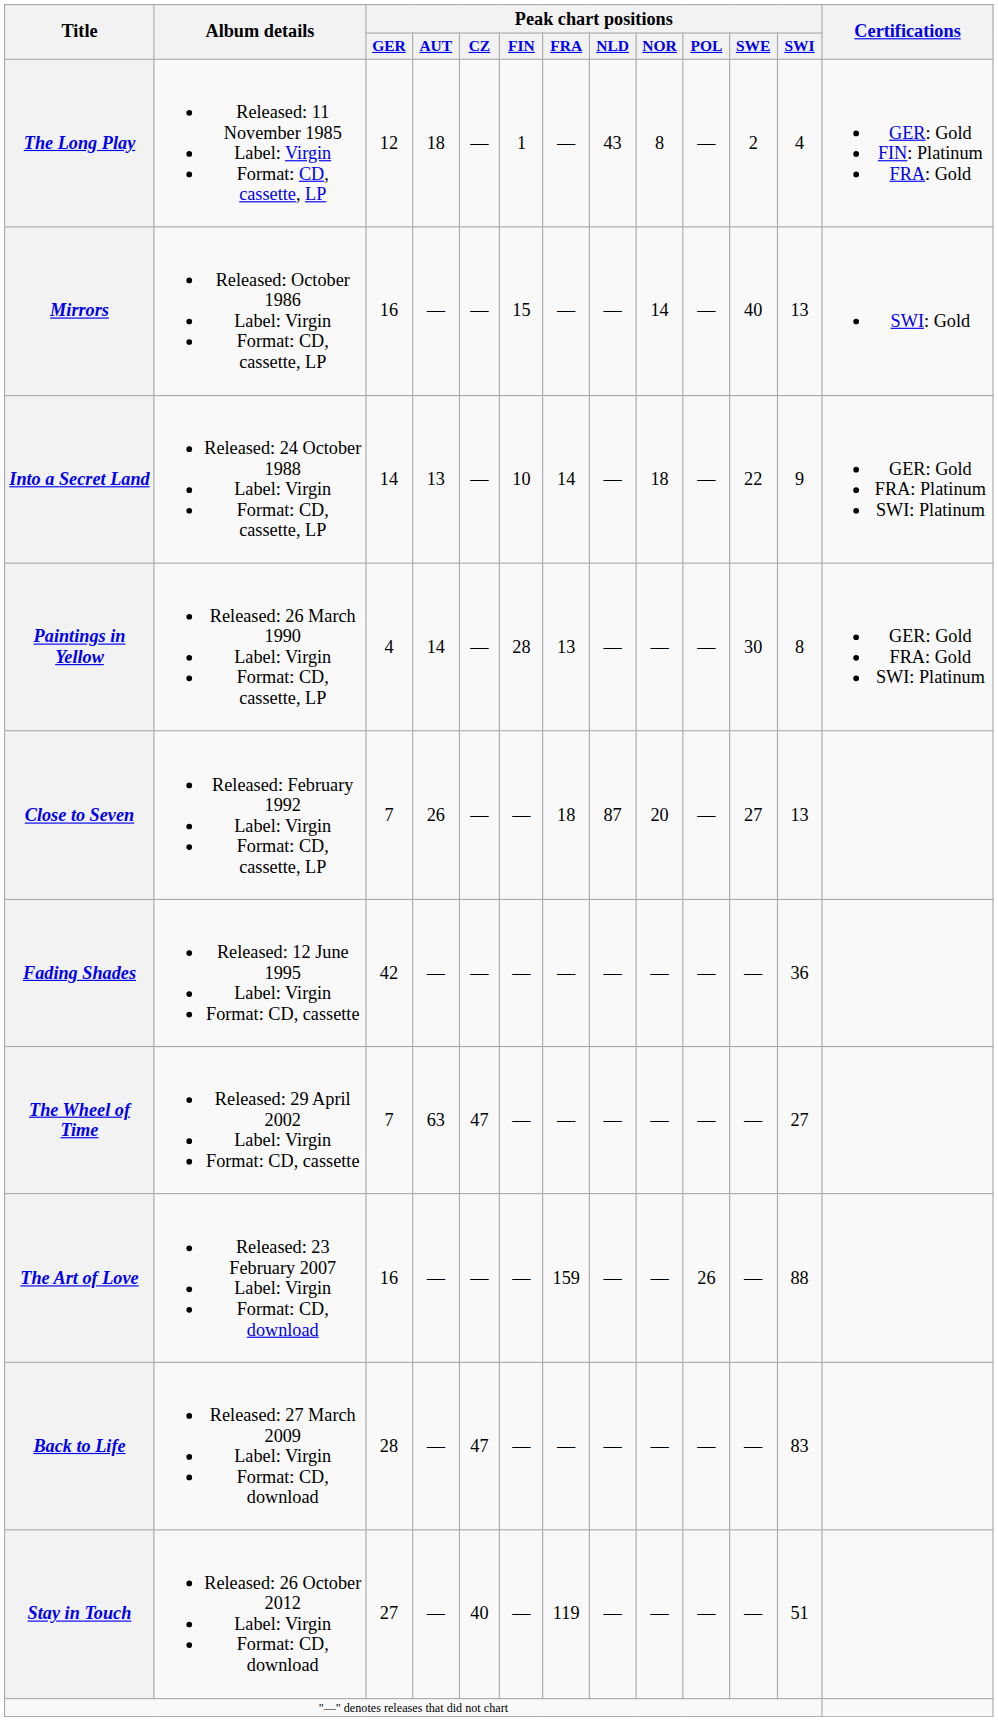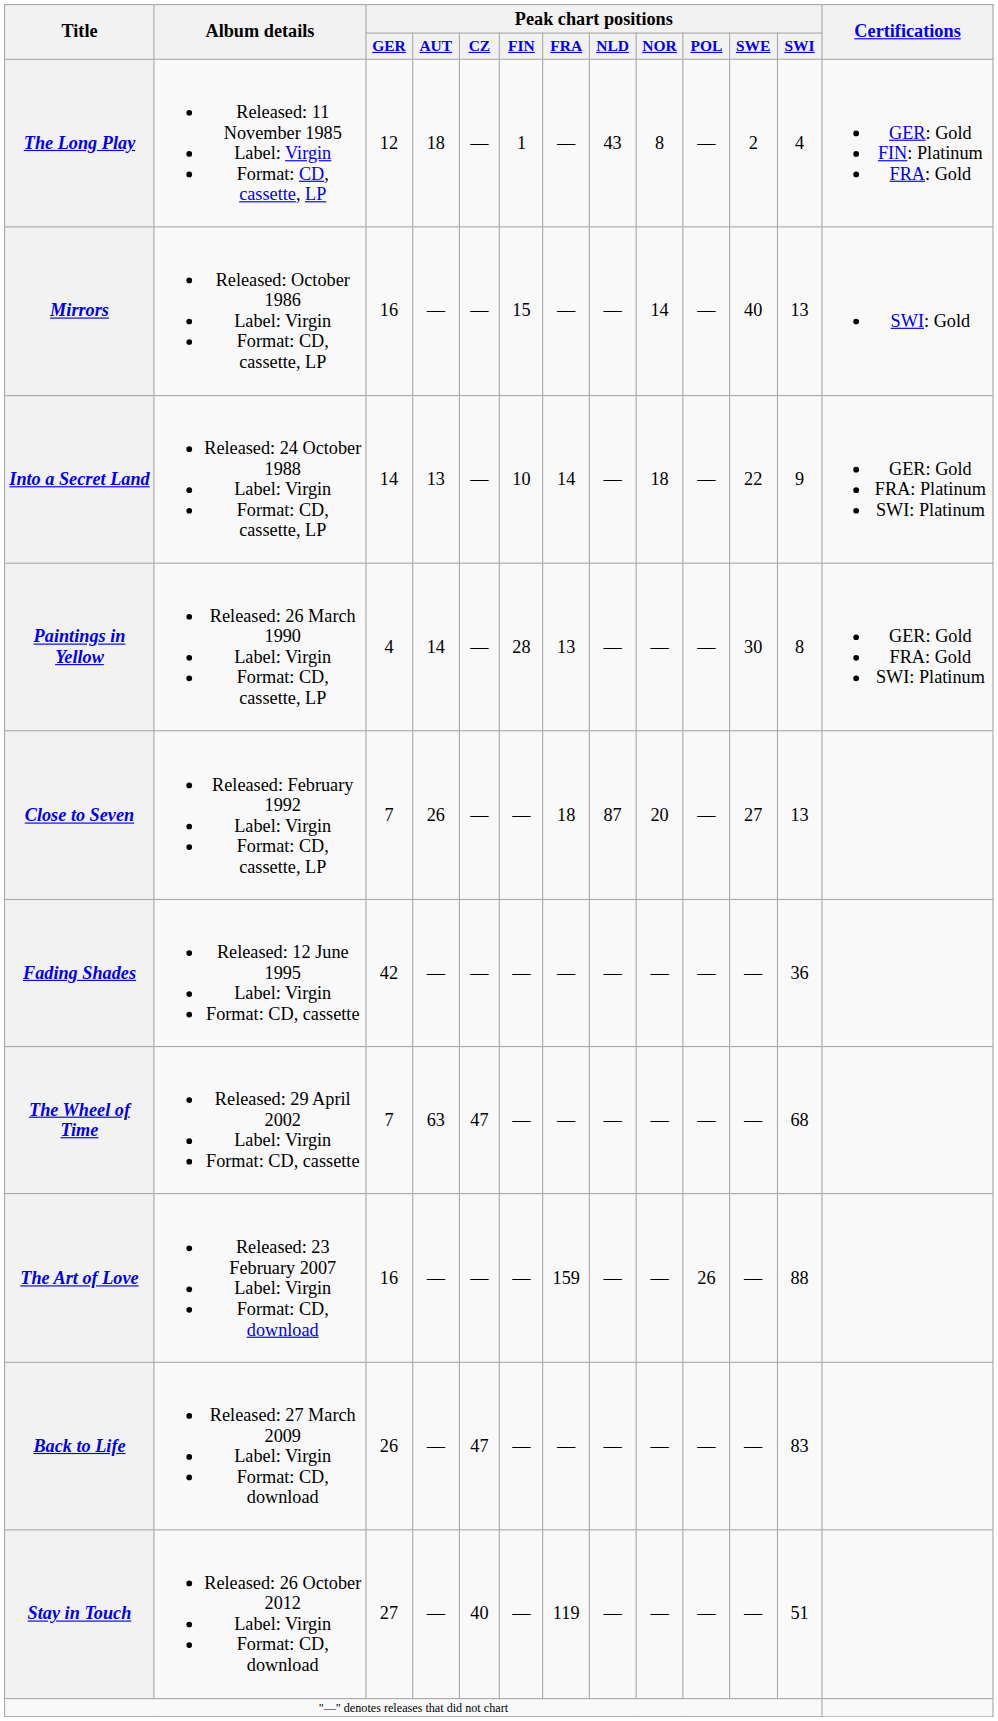 <table class="wikitable plainrowheaders" style="text-align:center;">
 <tr>
 <th scope="col" rowspan="2" style="width:12em;">Title</th>
 <th scope="col" rowspan="2" style="width:16em;">Album details</th>
 <th scope="col" colspan="10">Peak chart positions</th>
 <th scope="col" rowspan="2" style="width:12em;"><a href='#'>Certifications</a></th>
 </tr>
 <tr>
 <th scope="col" style="width:3em;font-size:85%;"><a href='#'>GER</a><br></th>
 <th scope="col" style="width:3em;font-size:85%;"><a href='#'>AUT</a><br></th>
 <th scope="col" style="width:3em;font-size:85%;"><a href='#'>CZ</a><br></th>
 <th scope="col" style="width:3em;font-size:85%;"><a href='#'>FIN</a><br></th>
 <th scope="col" style="width:3em;font-size:85%;"><a href='#'>FRA</a><br></th>
 <th scope="col" style="width:3em;font-size:85%;"><a href='#'>NLD</a><br></th>
 <th scope="col" style="width:3em;font-size:85%;"><a href='#'>NOR</a><br></th>
 <th scope="col" style="width:3em;font-size:85%;"><a href='#'>POL</a><br></th>
 <th scope="col" style="width:3em;font-size:85%;"><a href='#'>SWE</a><br></th>
 <th scope="col" style="width:3em;font-size:85%;"><a href='#'>SWI</a><br></th>
 </tr>
 <tr>
 <th scope="row"><em><a href='#'>The Long Play</a></em></th>
 <td><br><ul><li>Released: 11 November 1985</li><li>Label: <a href='#'>Virgin</a></li><li>Format: <a href='#'>CD</a>, <a href='#'>cassette</a>, <a href='#'>LP</a></li></ul></td>
 <td>12</td>
 <td>18</td>
 <td>—</td>
 <td>1</td>
 <td>—</td>
 <td>43</td>
 <td>8</td>
 <td>—</td>
 <td>2</td>
 <td>4</td>
 <td><br><ul><li><a href='#'>GER</a>: Gold</li><li><a href='#'>FIN</a>: Platinum</li><li><a href='#'>FRA</a>: Gold</li></ul></td>
 </tr>
 <tr>
 <th scope="row"><em><a href='#'>Mirrors</a></em></th>
 <td><br><ul><li>Released: October 1986</li><li>Label: Virgin</li><li>Format: CD, cassette, LP</li></ul></td>
 <td>16</td>
 <td>—</td>
 <td>—</td>
 <td>15</td>
 <td>—</td>
 <td>—</td>
 <td>14</td>
 <td>—</td>
 <td>40</td>
 <td>13</td>
 <td><br><ul><li><a href='#'>SWI</a>: Gold</li></ul></td>
 </tr>
 <tr>
 <th scope="row"><em><a href='#'>Into a Secret Land</a></em></th>
 <td><br><ul><li>Released: 24 October 1988</li><li>Label: Virgin</li><li>Format: CD, cassette, LP</li></ul></td>
 <td>14</td>
 <td>13</td>
 <td>—</td>
 <td>10</td>
 <td>14</td>
 <td>—</td>
 <td>18</td>
 <td>—</td>
 <td>22</td>
 <td>9</td>
 <td><br><ul><li>GER: Gold</li><li>FRA: Platinum</li><li>SWI: Platinum</li></ul></td>
 </tr>
 <tr>
 <th scope="row"><em><a href='#'>Paintings in Yellow</a></em></th>
 <td><br><ul><li>Released: 26 March 1990</li><li>Label: Virgin</li><li>Format: CD, cassette, LP</li></ul></td>
 <td>4</td>
 <td>14</td>
 <td>—</td>
 <td>28</td>
 <td>13</td>
 <td>—</td>
 <td>—</td>
 <td>—</td>
 <td>30</td>
 <td>8</td>
 <td><br><ul><li>GER: Gold</li><li>FRA: Gold</li><li>SWI: Platinum</li></ul></td>
 </tr>
 <tr>
 <th scope="row"><em><a href='#'>Close to Seven</a></em></th>
 <td><br><ul><li>Released: February 1992</li><li>Label: Virgin</li><li>Format: CD, cassette, LP</li></ul></td>
 <td>7</td>
 <td>26</td>
 <td>—</td>
 <td>—</td>
 <td>18</td>
 <td>87</td>
 <td>20</td>
 <td>—</td>
 <td>27</td>
 <td>13</td>
 <td></td>
 </tr>
 <tr>
 <th scope="row"><em><a href='#'>Fading Shades</a></em></th>
 <td><br><ul><li>Released: 12 June 1995</li><li>Label: Virgin</li><li>Format: CD, cassette</li></ul></td>
 <td>42</td>
 <td>—</td>
 <td>—</td>
 <td>—</td>
 <td>—</td>
 <td>—</td>
 <td>—</td>
 <td>—</td>
 <td>—</td>
 <td>36</td>
 <td></td>
 </tr>
 <tr>
 <th scope="row"><em><a href='#'>The Wheel of Time</a></em></th>
 <td><br><ul><li>Released: 29 April 2002</li><li>Label: Virgin</li><li>Format: CD, cassette</li></ul></td>
 <td>7</td>
 <td>63</td>
 <td>47</td>
 <td>—</td>
 <td>—</td>
 <td>—</td>
 <td>—</td>
 <td>—</td>
 <td>—</td>
-<td>27</td>
+<td>68</td>
 <td></td>
 </tr>
 <tr>
 <th scope="row"><em><a href='#'>The Art of Love</a></em></th>
 <td><br><ul><li>Released: 23 February 2007</li><li>Label: Virgin</li><li>Format: CD, <a href='#'>download</a></li></ul></td>
 <td>16</td>
 <td>—</td>
 <td>—</td>
 <td>—</td>
 <td>159</td>
 <td>—</td>
 <td>—</td>
 <td>26</td>
 <td>—</td>
 <td>88</td>
 <td></td>
 </tr>
 <tr>
 <th scope="row"><em><a href='#'>Back to Life</a></em></th>
 <td><br><ul><li>Released: 27 March 2009</li><li>Label: Virgin</li><li>Format: CD, download</li></ul></td>
-<td>28</td>
+<td>26</td>
 <td>—</td>
 <td>47</td>
 <td>—</td>
 <td>—</td>
 <td>—</td>
 <td>—</td>
 <td>—</td>
 <td>—</td>
 <td>83</td>
 <td></td>
 </tr>
 <tr>
 <th scope="row"><em><a href='#'>Stay in Touch</a></em></th>
 <td><br><ul><li>Released: 26 October 2012</li><li>Label: Virgin</li><li>Format: CD, download</li></ul></td>
 <td>27</td>
 <td>—</td>
 <td>40</td>
 <td>—</td>
 <td>119</td>
 <td>—</td>
 <td>—</td>
 <td>—</td>
 <td>—</td>
 <td>51</td>
 <td></td>
 </tr>
 <tr>
 <td colspan="12" align="center" style="font-size:8pt">"—" denotes releases that did not chart</td>
 </tr>
 <tr>
 </tr>
 </table>
